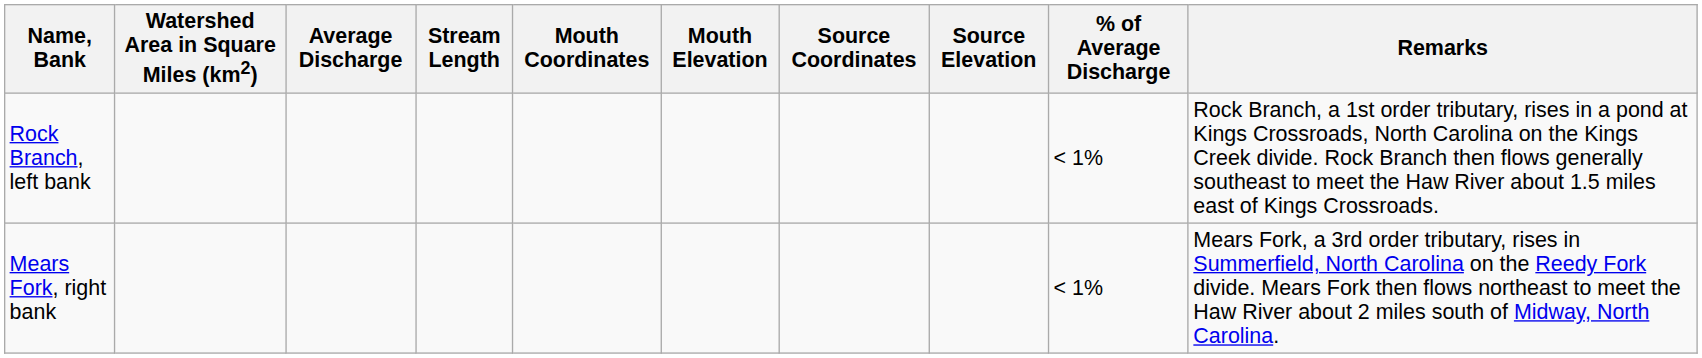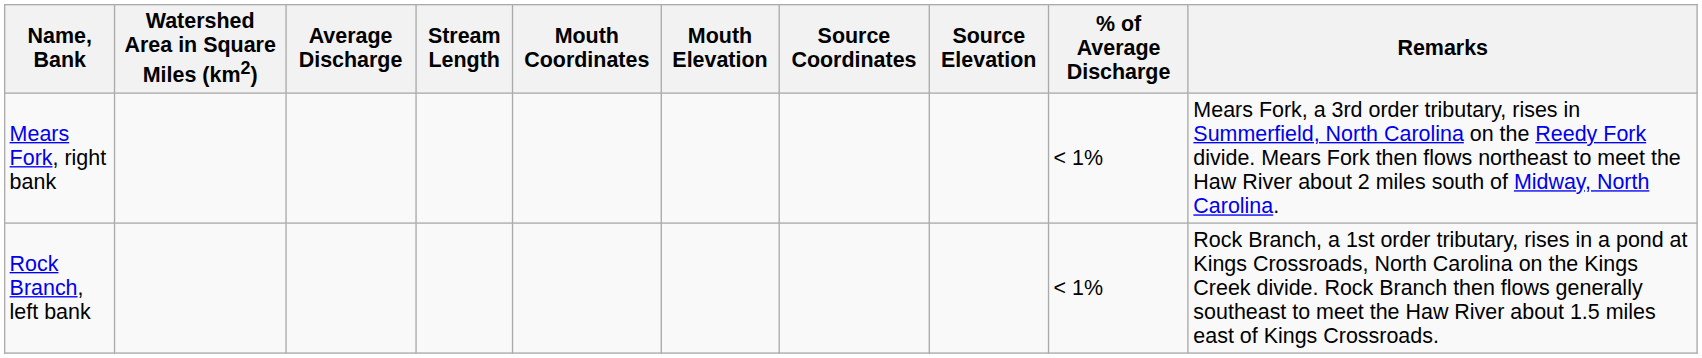 <table role="presentation" class="wikitable mw-collapsible mw-collapsed" style="margin:auto;">
 <tr>
 <th>Name, Bank</th>
 <th>Watershed Area in Square Miles (km<sup>2</sup>)</th>
 <th>Average Discharge</th>
 <th>Stream Length</th>
 <th>Mouth Coordinates</th>
 <th>Mouth Elevation</th>
 <th>Source Coordinates</th>
 <th>Source Elevation</th>
 <th>% of Average Discharge</th>
 <th>Remarks</th>
 </tr>
 <tr>
+<td><a href='#'>Mears Fork</a>, right bank</td>
+<td></td>
+<td></td>
+<td></td>
+<td></td>
+<td></td>
+<td></td>
+<td></td>
+<td>< 1%</td>
+<td>Mears Fork, a 3rd order tributary, rises in <a href='#'>Summerfield, North Carolina</a> on the <a href='#'>Reedy Fork</a> divide.  Mears Fork then flows northeast to meet the Haw River about 2 miles south of <a href='#'>Midway, North Carolina</a>.</td>
+</tr>
+<tr>
 <td><a href='#'>Rock Branch</a>, left bank</td>
 <td></td>
 <td></td>
 <td></td>
 <td></td>
 <td></td>
 <td></td>
 <td></td>
 <td>< 1%</td>
 <td>Rock Branch, a 1st order tributary, rises in a pond at Kings Crossroads, North Carolina on the Kings Creek divide.  Rock Branch then flows generally southeast to meet the Haw River about 1.5 miles east of Kings Crossroads.</td>
 </tr>
-<tr>
-<td><a href='#'>Mears Fork</a>, right bank</td>
-<td></td>
-<td></td>
-<td></td>
-<td></td>
-<td></td>
-<td></td>
-<td></td>
-<td>< 1%</td>
-<td>Mears Fork, a 3rd order tributary, rises in <a href='#'>Summerfield, North Carolina</a> on the <a href='#'>Reedy Fork</a> divide.  Mears Fork then flows northeast to meet the Haw River about 2 miles south of <a href='#'>Midway, North Carolina</a>.</td>
-</tr>
 </table>
